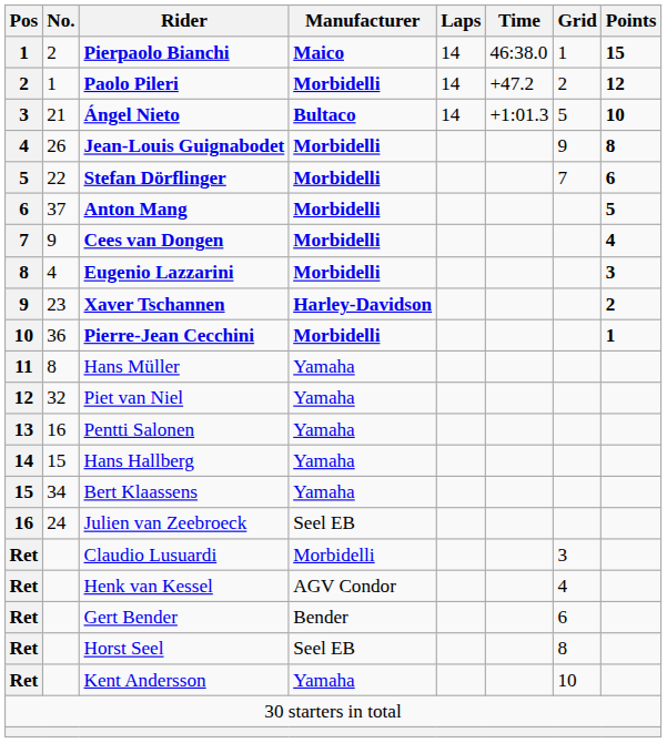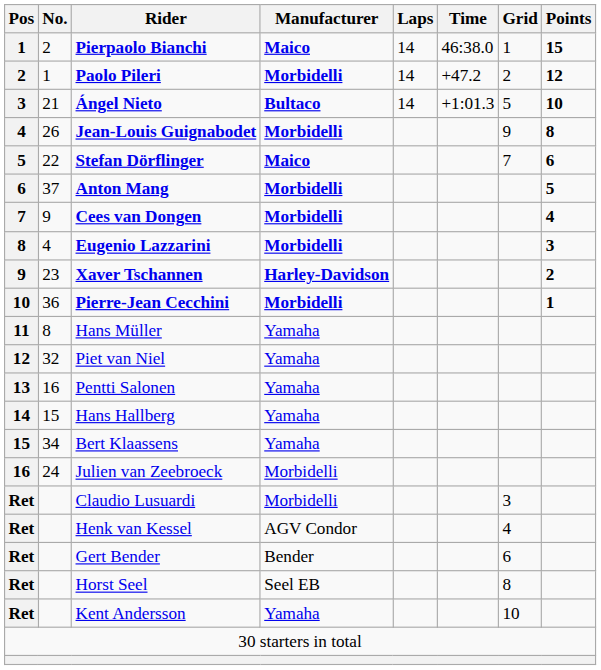 <table class="wikitable" style="font-size: 95%;">
 <tr>
 <th>Pos</th>
 <th>No.</th>
 <th>Rider</th>
 <th>Manufacturer</th>
 <th>Laps</th>
 <th>Time</th>
 <th>Grid</th>
 <th>Points</th>
 </tr>
 <tr>
 <th>1</th>
 <td>2</td>
 <td> <strong><a href='#'>Pierpaolo Bianchi</a></strong></td>
 <td><strong><a href='#'>Maico</a></strong></td>
 <td>14</td>
 <td>46:38.0</td>
 <td>1</td>
 <td><strong>15</strong></td>
 </tr>
 <tr>
 <th>2</th>
 <td>1</td>
 <td> <strong><a href='#'>Paolo Pileri</a></strong></td>
 <td><strong><a href='#'>Morbidelli</a></strong></td>
 <td>14</td>
 <td>+47.2</td>
 <td>2</td>
 <td><strong>12</strong></td>
 </tr>
 <tr>
 <th>3</th>
 <td>21</td>
 <td> <strong><a href='#'>Ángel Nieto</a></strong></td>
 <td><strong><a href='#'>Bultaco</a></strong></td>
 <td>14</td>
 <td>+1:01.3</td>
 <td>5</td>
 <td><strong>10</strong></td>
 </tr>
 <tr>
 <th>4</th>
 <td>26</td>
 <td> <strong><a href='#'>Jean-Louis Guignabodet</a></strong></td>
 <td><strong><a href='#'>Morbidelli</a></strong></td>
 <td></td>
 <td></td>
 <td>9</td>
 <td><strong>8</strong></td>
 </tr>
 <tr>
 <th>5</th>
 <td>22</td>
 <td> <strong><a href='#'>Stefan Dörflinger</a></strong></td>
-<td><strong><a href='#'>Morbidelli</a></strong></td>
+<td><strong><a href='#'>Maico</a></strong></td>
 <td></td>
 <td></td>
 <td>7</td>
 <td><strong>6</strong></td>
 </tr>
 <tr>
 <th>6</th>
 <td>37</td>
 <td> <strong><a href='#'>Anton Mang</a></strong></td>
 <td><strong><a href='#'>Morbidelli</a></strong></td>
 <td></td>
 <td></td>
 <td></td>
 <td><strong>5</strong></td>
 </tr>
 <tr>
 <th>7</th>
 <td>9</td>
 <td> <strong><a href='#'>Cees van Dongen</a></strong></td>
 <td><strong><a href='#'>Morbidelli</a></strong></td>
 <td></td>
 <td></td>
 <td></td>
 <td><strong>4</strong></td>
 </tr>
 <tr>
 <th>8</th>
 <td>4</td>
 <td> <strong><a href='#'>Eugenio Lazzarini</a></strong></td>
 <td><strong><a href='#'>Morbidelli</a></strong></td>
 <td></td>
 <td></td>
 <td></td>
 <td><strong>3</strong></td>
 </tr>
 <tr>
 <th>9</th>
 <td>23</td>
 <td> <strong><a href='#'>Xaver Tschannen</a></strong></td>
 <td><strong><a href='#'>Harley-Davidson</a></strong></td>
 <td></td>
 <td></td>
 <td></td>
 <td><strong>2</strong></td>
 </tr>
 <tr>
 <th>10</th>
 <td>36</td>
 <td> <strong><a href='#'>Pierre-Jean Cecchini</a></strong></td>
 <td><strong><a href='#'>Morbidelli</a></strong></td>
 <td></td>
 <td></td>
 <td></td>
 <td><strong>1</strong></td>
 </tr>
 <tr>
 <th>11</th>
 <td>8</td>
 <td> <a href='#'>Hans Müller</a></td>
 <td><a href='#'>Yamaha</a></td>
 <td></td>
 <td></td>
 <td></td>
 <td></td>
 </tr>
 <tr>
 <th>12</th>
 <td>32</td>
 <td> <a href='#'>Piet van Niel</a></td>
 <td><a href='#'>Yamaha</a></td>
 <td></td>
 <td></td>
 <td></td>
 <td></td>
 </tr>
 <tr>
 <th>13</th>
 <td>16</td>
 <td> <a href='#'>Pentti Salonen</a></td>
 <td><a href='#'>Yamaha</a></td>
 <td></td>
 <td></td>
 <td></td>
 <td></td>
 </tr>
 <tr>
 <th>14</th>
 <td>15</td>
 <td> <a href='#'>Hans Hallberg</a></td>
 <td><a href='#'>Yamaha</a></td>
 <td></td>
 <td></td>
 <td></td>
 <td></td>
 </tr>
 <tr>
 <th>15</th>
 <td>34</td>
 <td> <a href='#'>Bert Klaassens</a></td>
 <td><a href='#'>Yamaha</a></td>
 <td></td>
 <td></td>
 <td></td>
 <td></td>
 </tr>
 <tr>
 <th>16</th>
 <td>24</td>
 <td> <a href='#'>Julien van Zeebroeck</a></td>
-<td>Seel EB</td>
+<td><a href='#'>Morbidelli</a></td>
 <td></td>
 <td></td>
 <td></td>
 <td></td>
 </tr>
 <tr>
 <th>Ret</th>
 <td></td>
 <td> <a href='#'>Claudio Lusuardi</a></td>
 <td><a href='#'>Morbidelli</a></td>
 <td></td>
 <td></td>
 <td>3</td>
 <td></td>
 </tr>
 <tr>
 <th>Ret</th>
 <td></td>
 <td> <a href='#'>Henk van Kessel</a></td>
 <td>AGV Condor</td>
 <td></td>
 <td></td>
 <td>4</td>
 <td></td>
 </tr>
 <tr>
 <th>Ret</th>
 <td></td>
 <td> <a href='#'>Gert Bender</a></td>
 <td>Bender</td>
 <td></td>
 <td></td>
 <td>6</td>
 <td></td>
 </tr>
 <tr>
 <th>Ret</th>
 <td></td>
 <td> <a href='#'>Horst Seel</a></td>
 <td>Seel EB</td>
 <td></td>
 <td></td>
 <td>8</td>
 <td></td>
 </tr>
 <tr>
 <th>Ret</th>
 <td></td>
 <td> <a href='#'>Kent Andersson</a></td>
 <td><a href='#'>Yamaha</a></td>
 <td></td>
 <td></td>
 <td>10</td>
 <td></td>
 </tr>
 <tr>
 <td colspan=8 align=center>30 starters in total</td>
 </tr>
 <tr>
 <th colspan=8></th>
 </tr>
 </table>
